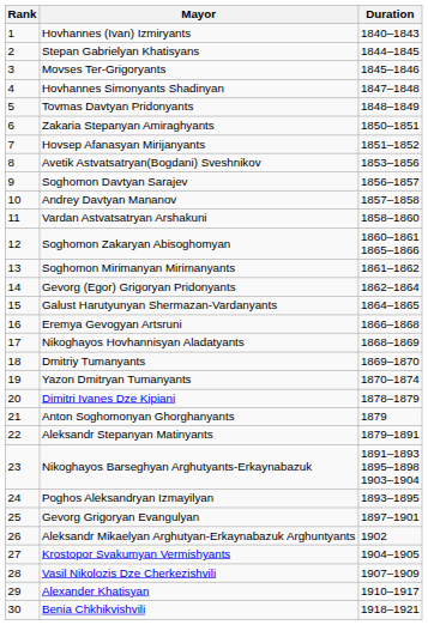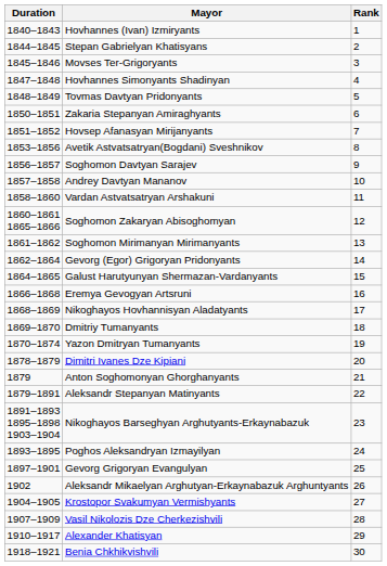 <table class="wikitable">
 <tr>
+<th>Duration</th>
+<th>Mayor</th>
 <th>Rank</th>
-<th>Mayor</th>
-<th>Duration</th>
 </tr>
 <tr>
+<td>1840–1843</td>
+<td>Hovhannes (Ivan) Izmiryants</td>
 <td>1</td>
-<td>Hovhannes (Ivan) Izmiryants</td>
-<td>1840–1843</td>
 </tr>
 <tr>
+<td>1844–1845</td>
+<td>Stepan Gabrielyan Khatisyans</td>
 <td>2</td>
-<td>Stepan Gabrielyan Khatisyans</td>
-<td>1844–1845</td>
 </tr>
 <tr>
+<td>1845–1846</td>
+<td>Movses Ter-Grigoryants</td>
 <td>3</td>
-<td>Movses Ter-Grigoryants</td>
-<td>1845–1846</td>
 </tr>
 <tr>
+<td>1847–1848</td>
+<td>Hovhannes Simonyants Shadinyan</td>
 <td>4</td>
-<td>Hovhannes Simonyants Shadinyan</td>
-<td>1847–1848</td>
 </tr>
 <tr>
+<td>1848–1849</td>
+<td>Tovmas Davtyan Pridonyants</td>
 <td>5</td>
-<td>Tovmas Davtyan Pridonyants</td>
-<td>1848–1849</td>
 </tr>
 <tr>
+<td>1850–1851</td>
+<td>Zakaria Stepanyan Amiraghyants</td>
 <td>6</td>
-<td>Zakaria Stepanyan Amiraghyants</td>
-<td>1850–1851</td>
 </tr>
 <tr>
+<td>1851–1852</td>
+<td>Hovsep Afanasyan Mirijanyants</td>
 <td>7</td>
-<td>Hovsep Afanasyan Mirijanyants</td>
-<td>1851–1852</td>
 </tr>
 <tr>
+<td>1853–1856</td>
+<td>Avetik Astvatsatryan(Bogdani) Sveshnikov</td>
 <td>8</td>
-<td>Avetik Astvatsatryan(Bogdani) Sveshnikov</td>
-<td>1853–1856</td>
 </tr>
 <tr>
+<td>1856–1857</td>
+<td>Soghomon Davtyan Sarajev</td>
 <td>9</td>
-<td>Soghomon Davtyan Sarajev</td>
-<td>1856–1857</td>
 </tr>
 <tr>
+<td>1857–1858</td>
+<td>Andrey Davtyan Mananov</td>
 <td>10</td>
-<td>Andrey Davtyan Mananov</td>
-<td>1857–1858</td>
 </tr>
 <tr>
+<td>1858–1860</td>
+<td>Vardan Astvatsatryan Arshakuni</td>
 <td>11</td>
-<td>Vardan Astvatsatryan Arshakuni</td>
-<td>1858–1860</td>
 </tr>
 <tr>
+<td>1860–1861 <br>1865–1866</td>
+<td>Soghomon Zakaryan Abisoghomyan</td>
 <td>12</td>
-<td>Soghomon Zakaryan Abisoghomyan</td>
-<td>1860–1861 <br>1865–1866</td>
 </tr>
 <tr>
+<td>1861–1862</td>
+<td>Soghomon Mirimanyan Mirimanyants</td>
 <td>13</td>
-<td>Soghomon Mirimanyan Mirimanyants</td>
-<td>1861–1862</td>
 </tr>
 <tr>
+<td>1862–1864</td>
+<td>Gevorg (Egor) Grigoryan Pridonyants</td>
 <td>14</td>
-<td>Gevorg (Egor) Grigoryan Pridonyants</td>
-<td>1862–1864</td>
 </tr>
 <tr>
+<td>1864–1865</td>
+<td>Galust Harutyunyan Shermazan-Vardanyants</td>
 <td>15</td>
-<td>Galust Harutyunyan Shermazan-Vardanyants</td>
-<td>1864–1865</td>
 </tr>
 <tr>
+<td>1866–1868</td>
+<td>Eremya Gevogyan Artsruni</td>
 <td>16</td>
-<td>Eremya Gevogyan Artsruni</td>
-<td>1866–1868</td>
 </tr>
 <tr>
+<td>1868–1869</td>
+<td>Nikoghayos Hovhannisyan Aladatyants</td>
 <td>17</td>
-<td>Nikoghayos Hovhannisyan Aladatyants</td>
-<td>1868–1869</td>
 </tr>
 <tr>
+<td>1869–1870</td>
+<td>Dmitriy Tumanyants</td>
 <td>18</td>
-<td>Dmitriy Tumanyants</td>
-<td>1869–1870</td>
 </tr>
 <tr>
+<td>1870–1874</td>
+<td>Yazon Dmitryan Tumanyants</td>
 <td>19</td>
-<td>Yazon Dmitryan Tumanyants</td>
-<td>1870–1874</td>
 </tr>
 <tr>
+<td>1878–1879</td>
+<td><a href='#'>Dimitri Ivanes Dze Kipiani</a></td>
 <td>20</td>
-<td><a href='#'>Dimitri Ivanes Dze Kipiani</a></td>
-<td>1878–1879</td>
 </tr>
 <tr>
+<td>1879</td>
+<td>Anton Soghomonyan Ghorghanyants</td>
 <td>21</td>
-<td>Anton Soghomonyan Ghorghanyants</td>
-<td>1879</td>
 </tr>
 <tr>
+<td>1879–1891</td>
+<td>Aleksandr Stepanyan Matinyants</td>
 <td>22</td>
-<td>Aleksandr Stepanyan Matinyants</td>
-<td>1879–1891</td>
 </tr>
 <tr>
+<td>1891–1893 <br>1895–1898 <br>1903–1904</td>
+<td>Nikoghayos Barseghyan Arghutyants-Erkaynabazuk</td>
 <td>23</td>
-<td>Nikoghayos Barseghyan Arghutyants-Erkaynabazuk</td>
-<td>1891–1893 <br>1895–1898 <br>1903–1904</td>
 </tr>
 <tr>
+<td>1893–1895</td>
+<td>Poghos Aleksandryan Izmayilyan</td>
 <td>24</td>
-<td>Poghos Aleksandryan Izmayilyan</td>
-<td>1893–1895</td>
 </tr>
 <tr>
+<td>1897–1901</td>
+<td>Gevorg Grigoryan Evangulyan</td>
 <td>25</td>
-<td>Gevorg Grigoryan Evangulyan</td>
-<td>1897–1901</td>
 </tr>
 <tr>
+<td>1902</td>
+<td>Aleksandr Mikaelyan Arghutyan-Erkaynabazuk Arghuntyants</td>
 <td>26</td>
-<td>Aleksandr Mikaelyan Arghutyan-Erkaynabazuk Arghuntyants</td>
-<td>1902</td>
 </tr>
 <tr>
+<td>1904–1905</td>
+<td><a href='#'>Krostopor Svakumyan Vermishyants</a></td>
 <td>27</td>
-<td><a href='#'>Krostopor Svakumyan Vermishyants</a></td>
-<td>1904–1905</td>
 </tr>
 <tr>
+<td>1907–1909</td>
+<td><a href='#'>Vasil Nikolozis Dze Cherkezishvili</a></td>
 <td>28</td>
-<td><a href='#'>Vasil Nikolozis Dze Cherkezishvili</a></td>
-<td>1907–1909</td>
 </tr>
 <tr>
+<td>1910–1917</td>
+<td><a href='#'>Alexander Khatisyan</a></td>
 <td>29</td>
-<td><a href='#'>Alexander Khatisyan</a></td>
-<td>1910–1917</td>
 </tr>
 <tr>
+<td>1918–1921</td>
+<td><a href='#'>Benia Chkhikvishvili</a></td>
 <td>30</td>
-<td><a href='#'>Benia Chkhikvishvili</a></td>
-<td>1918–1921</td>
 </tr>
 </table>
